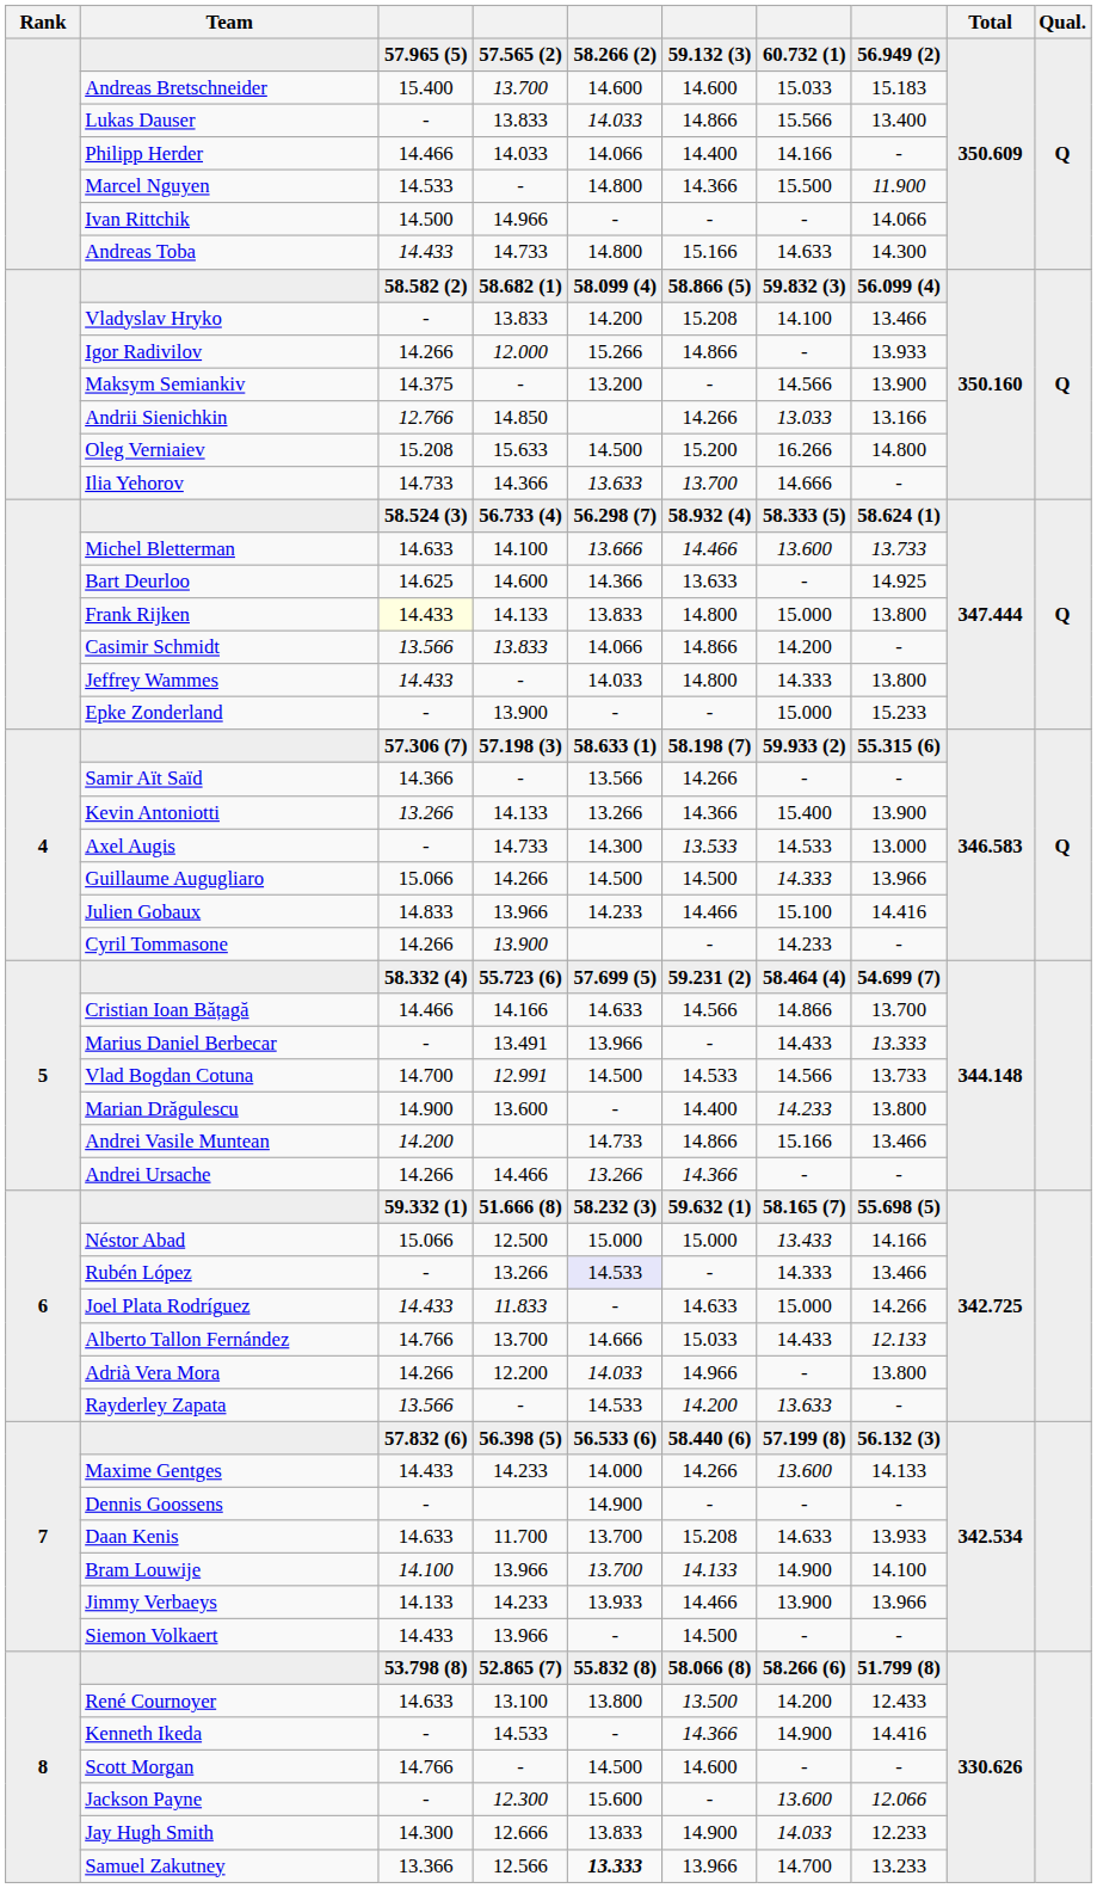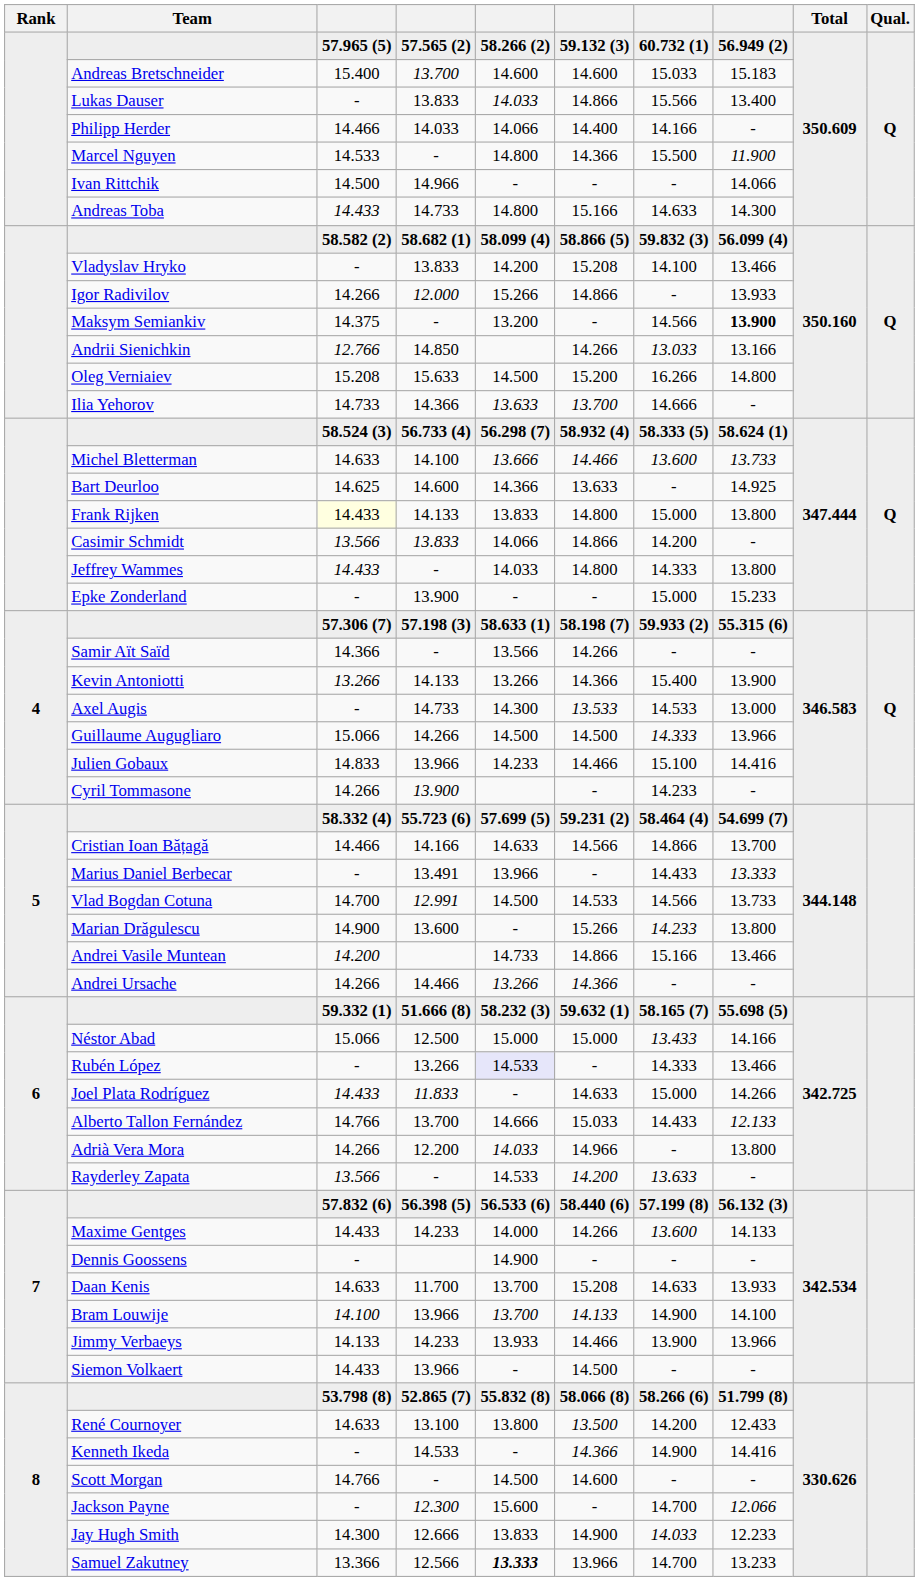 <table class="wikitable sortable" style="text-align:center; font-size:95%">
 <tr>
 <th style="width:50px;">Rank</th>
 <th style="width:220px;">Team</th>
 <th style="width:65px;"></th>
 <th style="width:65px;"></th>
 <th style="width:65px;"></th>
 <th style="width:65px;"></th>
 <th style="width:65px;"></th>
 <th style="width:65px;"></th>
 <th style="width:60px;">Total</th>
 <th>Qual.</th>
 </tr>
 <tr style="background:#eee;">
 <td rowspan="7"></td>
 <td style="text-align:left;"><strong></strong></td>
 <td><strong>57.965 (5)</strong></td>
 <td><strong>57.565 (2)</strong></td>
 <td><strong> 58.266 (2)</strong></td>
 <td><strong>59.132 (3)</strong></td>
 <td><strong>60.732 (1)</strong></td>
 <td><strong>56.949 (2)</strong></td>
 <td rowspan="7"><strong>350.609</strong></td>
 <td rowspan="7"><strong>Q</strong></td>
 </tr>
 <tr>
 <td style="text-align:left;"><a href='#'>Andreas Bretschneider</a></td>
 <td>15.400</td>
 <td><em>13.700</em></td>
 <td>14.600</td>
 <td>14.600</td>
 <td>15.033</td>
 <td>15.183</td>
 </tr>
 <tr>
 <td style="text-align:left;"><a href='#'>Lukas Dauser</a></td>
 <td>-</td>
 <td>13.833</td>
 <td><em>14.033</em></td>
 <td>14.866</td>
 <td>15.566</td>
 <td>13.400</td>
 </tr>
 <tr>
 <td style="text-align:left;"><a href='#'>Philipp Herder</a></td>
 <td>14.466</td>
 <td>14.033</td>
 <td>14.066</td>
 <td>14.400</td>
 <td>14.166</td>
 <td>-</td>
 </tr>
 <tr>
 <td style="text-align:left;"><a href='#'>Marcel Nguyen</a></td>
 <td>14.533</td>
 <td>-</td>
 <td>14.800</td>
 <td>14.366</td>
 <td>15.500</td>
 <td><em>11.900</em></td>
 </tr>
 <tr>
 <td style="text-align:left;"><a href='#'>Ivan Rittchik</a></td>
 <td>14.500</td>
 <td>14.966</td>
 <td>-</td>
 <td>-</td>
 <td>-</td>
 <td>14.066</td>
 </tr>
 <tr>
 <td style="text-align:left;"><a href='#'>Andreas Toba</a></td>
 <td><em>14.433</em></td>
 <td>14.733</td>
 <td>14.800</td>
 <td>15.166</td>
 <td>14.633</td>
 <td>14.300</td>
 </tr>
 <tr style="background:#eee;">
 <td rowspan="7"></td>
 <td style="text-align:left;"><strong></strong></td>
 <td><strong>58.582 (2)</strong></td>
 <td><strong>58.682 (1)</strong></td>
 <td><strong>58.099 (4)</strong></td>
 <td><strong>58.866 (5)</strong></td>
 <td><strong>59.832 (3)</strong></td>
 <td><strong>56.099 (4)</strong></td>
 <td rowspan="7"><strong>350.160</strong></td>
 <td rowspan="7"><strong>Q</strong></td>
 </tr>
 <tr>
 <td style="text-align:left;"><a href='#'>Vladyslav Hryko</a></td>
 <td>-</td>
 <td>13.833</td>
 <td>14.200</td>
 <td>15.208</td>
 <td>14.100</td>
 <td>13.466</td>
 </tr>
 <tr>
 <td style="text-align:left;"><a href='#'>Igor Radivilov</a></td>
 <td>14.266</td>
 <td><em>12.000</em></td>
 <td>15.266</td>
 <td>14.866</td>
 <td>-</td>
 <td>13.933</td>
 </tr>
 <tr>
 <td style="text-align:left;"><a href='#'>Maksym Semiankiv</a></td>
 <td>14.375</td>
 <td>-</td>
 <td>13.200</td>
 <td>-</td>
 <td>14.566</td>
-<td>13.900</td>
+<td><strong>13.900</strong></td>
 </tr>
 <tr>
 <td style="text-align:left;"><a href='#'>Andrii Sienichkin</a></td>
 <td><em>12.766</em></td>
 <td>14.850</td>
 <td></td>
 <td>14.266</td>
 <td><em>13.033</em></td>
 <td>13.166</td>
 </tr>
 <tr>
 <td style="text-align:left;"><a href='#'>Oleg Verniaiev</a></td>
 <td>15.208</td>
 <td>15.633</td>
 <td>14.500</td>
 <td>15.200</td>
 <td>16.266</td>
 <td>14.800</td>
 </tr>
 <tr>
 <td style="text-align:left;"><a href='#'>Ilia Yehorov</a></td>
 <td>14.733</td>
 <td>14.366</td>
 <td><em>13.633</em></td>
 <td><em>13.700</em></td>
 <td>14.666</td>
 <td>-</td>
 </tr>
 <tr style="background:#eee;">
 <td rowspan="7"></td>
 <td style="text-align:left;"><strong></strong></td>
 <td><strong>58.524 (3)</strong></td>
 <td><strong>56.733 (4)</strong></td>
 <td><strong>56.298 (7)</strong></td>
 <td><strong>58.932 (4)</strong></td>
 <td><strong>58.333 (5)</strong></td>
 <td><strong>58.624 (1)</strong></td>
 <td rowspan="7"><strong>347.444</strong></td>
 <td rowspan="7"><strong>Q</strong></td>
 </tr>
 <tr>
 <td style="text-align:left;"><a href='#'>Michel Bletterman</a></td>
 <td>14.633</td>
 <td>14.100</td>
 <td><em>13.666</em></td>
 <td><em>14.466</em></td>
 <td><em>13.600</em></td>
 <td><em>13.733</em></td>
 </tr>
 <tr>
 <td style="text-align:left;"><a href='#'>Bart Deurloo</a></td>
 <td>14.625</td>
 <td>14.600</td>
 <td>14.366</td>
 <td>13.633</td>
 <td>-</td>
 <td>14.925</td>
 </tr>
 <tr>
 <td style="text-align:left;"><a href='#'>Frank Rijken</a></td>
 <td style="background: lightyellow;">14.433</td>
 <td>14.133</td>
 <td>13.833</td>
 <td>14.800</td>
 <td>15.000</td>
 <td>13.800</td>
 </tr>
 <tr>
 <td style="text-align:left;"><a href='#'>Casimir Schmidt</a></td>
 <td><em>13.566</em></td>
 <td><em>13.833</em></td>
 <td>14.066</td>
 <td>14.866</td>
 <td>14.200</td>
 <td>-</td>
 </tr>
 <tr>
 <td style="text-align:left;"><a href='#'>Jeffrey Wammes</a></td>
 <td><em>14.433</em></td>
 <td>-</td>
 <td>14.033</td>
 <td>14.800</td>
 <td>14.333</td>
 <td>13.800</td>
 </tr>
 <tr>
 <td style="text-align:left;"><a href='#'>Epke Zonderland</a></td>
 <td>-</td>
 <td>13.900</td>
 <td>-</td>
 <td>-</td>
 <td>15.000</td>
 <td>15.233</td>
 </tr>
 <tr style="background:#eee;">
 <td rowspan="7"><strong>4</strong></td>
 <td style="text-align:left;"><strong></strong></td>
 <td><strong>57.306 (7)</strong></td>
 <td><strong>57.198 (3)</strong></td>
 <td><strong>58.633 (1)</strong></td>
 <td><strong>58.198 (7)</strong></td>
 <td><strong>59.933 (2)</strong></td>
 <td><strong>55.315 (6)</strong></td>
 <td rowspan="7"><strong>346.583</strong></td>
 <td rowspan="7"><strong>Q</strong></td>
 </tr>
 <tr>
 <td style="text-align:left;"><a href='#'>Samir Aït Saïd</a></td>
 <td>14.366</td>
 <td>-</td>
 <td>13.566</td>
 <td>14.266</td>
 <td>-</td>
 <td>-</td>
 </tr>
 <tr>
 <td style="text-align:left;"><a href='#'>Kevin Antoniotti</a></td>
 <td><em>13.266</em></td>
 <td>14.133</td>
 <td>13.266</td>
 <td>14.366</td>
 <td>15.400</td>
 <td>13.900</td>
 </tr>
 <tr>
 <td style="text-align:left;"><a href='#'>Axel Augis</a></td>
 <td>-</td>
 <td>14.733</td>
 <td>14.300</td>
 <td><em>13.533</em></td>
 <td>14.533</td>
 <td>13.000</td>
 </tr>
 <tr>
 <td style="text-align:left;"><a href='#'>Guillaume Augugliaro</a></td>
 <td>15.066</td>
 <td>14.266</td>
 <td>14.500</td>
 <td>14.500</td>
 <td><em>14.333</em></td>
 <td>13.966</td>
 </tr>
 <tr>
 <td style="text-align:left;"><a href='#'>Julien Gobaux</a></td>
 <td>14.833</td>
 <td>13.966</td>
 <td>14.233</td>
 <td>14.466</td>
 <td>15.100</td>
 <td>14.416</td>
 </tr>
 <tr>
 <td style="text-align:left;"><a href='#'>Cyril Tommasone</a></td>
 <td>14.266</td>
 <td><em>13.900</em></td>
 <td></td>
 <td>-</td>
 <td>14.233</td>
 <td>-</td>
 </tr>
 <tr style="background:#eee;">
 <td rowspan="7"><strong>5</strong></td>
 <td style="text-align:left;"><strong></strong></td>
 <td><strong>58.332 (4)</strong></td>
 <td><strong>55.723 (6)</strong></td>
 <td><strong>57.699 (5)</strong></td>
 <td><strong>59.231 (2)</strong></td>
 <td><strong>58.464 (4)</strong></td>
 <td><strong>54.699 (7)</strong></td>
 <td rowspan="7"><strong>344.148</strong></td>
 <td rowspan="7"></td>
 </tr>
 <tr>
 <td style="text-align:left;"><a href='#'>Cristian Ioan Bățagă</a></td>
 <td>14.466</td>
 <td>14.166</td>
 <td>14.633</td>
 <td>14.566</td>
 <td>14.866</td>
 <td>13.700</td>
 </tr>
 <tr>
 <td style="text-align:left;"><a href='#'>Marius Daniel Berbecar</a></td>
 <td>-</td>
 <td>13.491</td>
 <td>13.966</td>
 <td>-</td>
 <td>14.433</td>
 <td><em>13.333</em></td>
 </tr>
 <tr>
 <td style="text-align:left;"><a href='#'>Vlad Bogdan Cotuna</a></td>
 <td>14.700</td>
 <td><em>12.991</em></td>
 <td>14.500</td>
 <td>14.533</td>
 <td>14.566</td>
 <td>13.733</td>
 </tr>
 <tr>
 <td style="text-align:left;"><a href='#'>Marian Drăgulescu</a></td>
 <td>14.900</td>
 <td>13.600</td>
 <td>-</td>
-<td>14.400</td>
+<td>15.266</td>
 <td><em>14.233</em></td>
 <td>13.800</td>
 </tr>
 <tr>
 <td style="text-align:left;"><a href='#'>Andrei Vasile Muntean</a></td>
 <td><em>14.200</em></td>
 <td></td>
 <td>14.733</td>
 <td>14.866</td>
 <td>15.166</td>
 <td>13.466</td>
 </tr>
 <tr>
 <td style="text-align:left;"><a href='#'>Andrei Ursache</a></td>
 <td>14.266</td>
 <td>14.466</td>
 <td><em>13.266</em></td>
 <td><em>14.366</em></td>
 <td>-</td>
 <td>-</td>
 </tr>
 <tr style="background:#eee;">
 <td rowspan="7"><strong>6</strong></td>
 <td style="text-align:left;"><strong></strong></td>
 <td><strong>59.332 (1)</strong></td>
 <td><strong>51.666 (8)</strong></td>
 <td><strong>58.232 (3)</strong></td>
 <td><strong>59.632 (1)</strong></td>
 <td><strong>58.165 (7)</strong></td>
 <td><strong>55.698 (5)</strong></td>
 <td rowspan="7"><strong>342.725</strong></td>
 <td rowspan="7"></td>
 </tr>
 <tr>
 <td style="text-align:left;"><a href='#'>Néstor Abad</a></td>
 <td>15.066</td>
 <td>12.500</td>
 <td>15.000</td>
 <td>15.000</td>
 <td><em>13.433</em></td>
 <td>14.166</td>
 </tr>
 <tr>
 <td style="text-align:left;"><a href='#'>Rubén López</a></td>
 <td>-</td>
 <td>13.266</td>
 <td style="background: lavender;">14.533</td>
 <td>-</td>
 <td>14.333</td>
 <td>13.466</td>
 </tr>
 <tr>
 <td style="text-align:left;"><a href='#'>Joel Plata Rodríguez</a></td>
 <td><em>14.433</em></td>
 <td><em>11.833</em></td>
 <td>-</td>
 <td>14.633</td>
 <td>15.000</td>
 <td>14.266</td>
 </tr>
 <tr>
 <td style="text-align:left;"><a href='#'>Alberto Tallon Fernández</a></td>
 <td>14.766</td>
 <td>13.700</td>
 <td>14.666</td>
 <td>15.033</td>
 <td>14.433</td>
 <td><em>12.133</em></td>
 </tr>
 <tr>
 <td style="text-align:left;"><a href='#'>Adrià Vera Mora</a></td>
 <td>14.266</td>
 <td>12.200</td>
 <td><em>14.033</em></td>
 <td>14.966</td>
 <td>-</td>
 <td>13.800</td>
 </tr>
 <tr>
 <td style="text-align:left;"><a href='#'>Rayderley Zapata</a></td>
 <td><em>13.566</em></td>
 <td>-</td>
 <td>14.533</td>
 <td><em>14.200</em></td>
 <td><em>13.633</em></td>
 <td>-</td>
 </tr>
 <tr style="background:#eee;">
 <td rowspan="7"><strong>7</strong></td>
 <td style="text-align:left;"><strong></strong></td>
 <td><strong>57.832 (6)</strong></td>
 <td><strong>56.398 (5)</strong></td>
 <td><strong>56.533 (6)</strong></td>
 <td><strong>58.440 (6)</strong></td>
 <td><strong>57.199 (8)</strong></td>
 <td><strong>56.132 (3)</strong></td>
 <td rowspan="7"><strong>342.534</strong></td>
 <td rowspan="7"></td>
 </tr>
 <tr>
 <td style="text-align:left;"><a href='#'>Maxime Gentges</a></td>
 <td>14.433</td>
 <td>14.233</td>
 <td>14.000</td>
 <td>14.266</td>
 <td><em>13.600</em></td>
 <td>14.133</td>
 </tr>
 <tr>
 <td style="text-align:left;"><a href='#'>Dennis Goossens</a></td>
 <td>-</td>
 <td></td>
 <td>14.900</td>
 <td>-</td>
 <td>-</td>
 <td>-</td>
 </tr>
 <tr>
 <td style="text-align:left;"><a href='#'>Daan Kenis</a></td>
 <td>14.633</td>
 <td>11.700</td>
 <td>13.700</td>
 <td>15.208</td>
 <td>14.633</td>
 <td>13.933</td>
 </tr>
 <tr>
 <td style="text-align:left;"><a href='#'>Bram Louwije</a></td>
 <td><em>14.100</em></td>
 <td>13.966</td>
 <td><em>13.700</em></td>
 <td><em>14.133</em></td>
 <td>14.900</td>
 <td>14.100</td>
 </tr>
 <tr>
 <td style="text-align:left;"><a href='#'>Jimmy Verbaeys</a></td>
 <td>14.133</td>
 <td>14.233</td>
 <td>13.933</td>
 <td>14.466</td>
 <td>13.900</td>
 <td>13.966</td>
 </tr>
 <tr>
 <td style="text-align:left;"><a href='#'>Siemon Volkaert</a></td>
 <td>14.433</td>
 <td>13.966</td>
 <td>-</td>
 <td>14.500</td>
 <td>-</td>
 <td>-</td>
 </tr>
 <tr style="background:#eee;">
 <td rowspan="7"><strong>8</strong></td>
 <td style="text-align:left;"><strong></strong></td>
 <td><strong>53.798 (8)</strong></td>
 <td><strong>52.865 (7)</strong></td>
 <td><strong>55.832 (8)</strong></td>
 <td><strong>58.066 (8)</strong></td>
 <td><strong>58.266 (6)</strong></td>
 <td><strong>51.799 (8)</strong></td>
 <td rowspan="7"><strong>330.626</strong></td>
 <td rowspan="7"></td>
 </tr>
 <tr>
 <td style="text-align:left;"><a href='#'>René Cournoyer</a></td>
 <td>14.633</td>
 <td>13.100</td>
 <td>13.800</td>
 <td><em>13.500</em></td>
 <td>14.200</td>
 <td>12.433</td>
 </tr>
 <tr>
 <td style="text-align:left;"><a href='#'>Kenneth Ikeda</a></td>
 <td>-</td>
 <td>14.533</td>
 <td>-</td>
 <td><em>14.366</em></td>
 <td>14.900</td>
 <td>14.416</td>
 </tr>
 <tr>
 <td style="text-align:left;"><a href='#'>Scott Morgan</a></td>
 <td>14.766</td>
 <td>-</td>
 <td>14.500</td>
 <td>14.600</td>
 <td>-</td>
 <td>-</td>
 </tr>
 <tr>
 <td style="text-align:left;"><a href='#'>Jackson Payne</a></td>
 <td>-</td>
 <td><em>12.300</em></td>
 <td>15.600</td>
 <td>-</td>
-<td><em>13.600</em></td>
+<td>14.700</td>
 <td><em>12.066</em></td>
 </tr>
 <tr>
 <td style="text-align:left;"><a href='#'>Jay Hugh Smith</a></td>
 <td>14.300</td>
 <td>12.666</td>
 <td>13.833</td>
 <td>14.900</td>
 <td><em>14.033</em></td>
 <td>12.233</td>
 </tr>
 <tr>
 <td style="text-align:left;"><a href='#'>Samuel Zakutney</a></td>
 <td>13.366</td>
 <td>12.566</td>
 <td><strong><em>13.333</em></strong></td>
 <td>13.966</td>
 <td>14.700</td>
 <td>13.233</td>
 </tr>
 </table>
